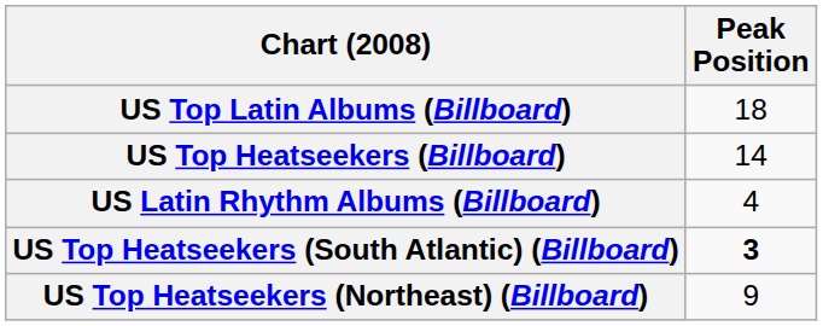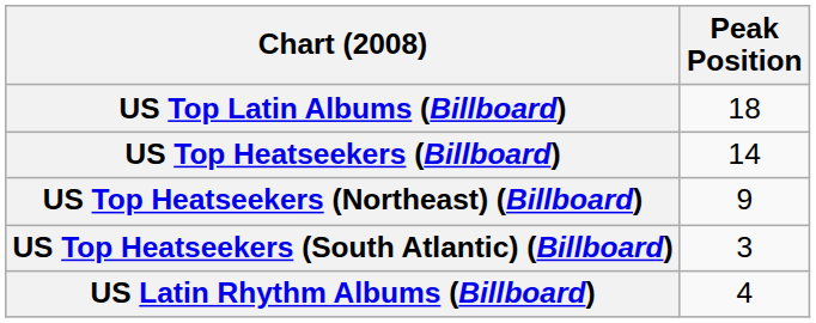 <table class="wikitable plainrowheaders" style="text-align:center;">
 <tr>
 <th scope="col">Chart (2008)</th>
 <th scope="col">Peak <br> Position</th>
 </tr>
 <tr>
 <th scope="row">US <a href='#'>Top Latin Albums</a> (<em><a href='#'>Billboard</a></em>)</th>
 <td style="text-align:center;">18</td>
 </tr>
 <tr>
 <th scope="row">US <a href='#'>Top Heatseekers</a> (<em><a href='#'>Billboard</a></em>)</th>
 <td style="text-align:center;">14</td>
 </tr>
 <tr>
+<th scope="row">US <a href='#'>Top Heatseekers</a> (Northeast) (<em><a href='#'>Billboard</a></em>)</th>
+<td style="text-align:center;">9</td>
+</tr>
+<tr>
+<th scope="row">US <a href='#'>Top Heatseekers</a> (South Atlantic) (<em><a href='#'>Billboard</a></em>)</th>
+<td style="text-align:center;">3</td>
+</tr>
+<tr>
 <th scope="row">US <a href='#'>Latin Rhythm Albums</a> (<em><a href='#'>Billboard</a></em>)</th>
 <td style="text-align:center;">4</td>
 </tr>
-<tr>
-<th scope="row">US <a href='#'>Top Heatseekers</a> (South Atlantic) (<em><a href='#'>Billboard</a></em>)</th>
-<td style="text-align:center;"><strong>3</strong></td>
-</tr>
-<tr>
-<th scope="row">US <a href='#'>Top Heatseekers</a> (Northeast) (<em><a href='#'>Billboard</a></em>)</th>
-<td style="text-align:center;">9</td>
-</tr>
 </table>
